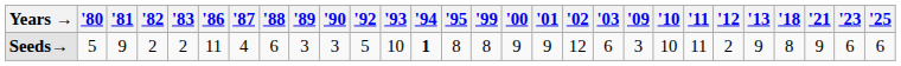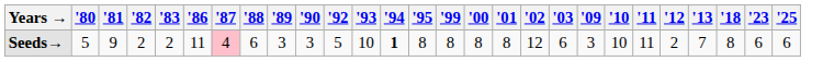 <table class="wikitable">
 <tr>
 <th>Years →</th>
 <th><a href='#'>'80</a></th>
 <th><a href='#'>'81</a></th>
 <th><a href='#'>'82</a></th>
 <th><a href='#'>'83</a></th>
 <th><a href='#'>'86</a></th>
 <th><a href='#'>'87</a></th>
 <th><a href='#'>'88</a></th>
 <th><a href='#'>'89</a></th>
 <th><a href='#'>'90</a></th>
 <th><a href='#'>'92</a></th>
 <th><a href='#'>'93</a></th>
 <th><a href='#'>'94</a></th>
 <th><a href='#'>'95</a></th>
 <th><a href='#'>'99</a></th>
 <th><a href='#'>'00</a></th>
 <th><a href='#'>'01</a></th>
 <th><a href='#'>'02</a></th>
 <th><a href='#'>'03</a></th>
 <th><a href='#'>'09</a></th>
 <th><a href='#'>'10</a></th>
 <th><a href='#'>'11</a></th>
 <th><a href='#'>'12</a></th>
 <th><a href='#'>'13</a></th>
 <th><a href='#'>'18</a></th>
-<th><a href='#'>'21</a></th>
 <th><a href='#'>'23</a></th>
 <th><a href='#'>'25</a></th>
 </tr>
 <tr align=center>
 <td align=left style="background: #e3e3e3;"><strong>Seeds→</strong></td>
 <td>5</td>
 <td>9</td>
 <td>2</td>
 <td>2</td>
 <td>11</td>
-<td>4</td>
+<td style="background: pink;">4</td>
 <td>6</td>
 <td>3</td>
 <td>3</td>
 <td>5</td>
 <td>10</td>
 <td><strong>1</strong></td>
 <td>8</td>
 <td>8</td>
-<td>9</td>
-<td>9</td>
+<td>8</td>
+<td>8</td>
 <td>12</td>
 <td>6</td>
 <td>3</td>
 <td>10</td>
 <td>11</td>
 <td>2</td>
-<td>9</td>
+<td>7</td>
 <td>8</td>
-<td>9</td>
 <td>6</td>
 <td>6</td>
 </tr>
 </table>
